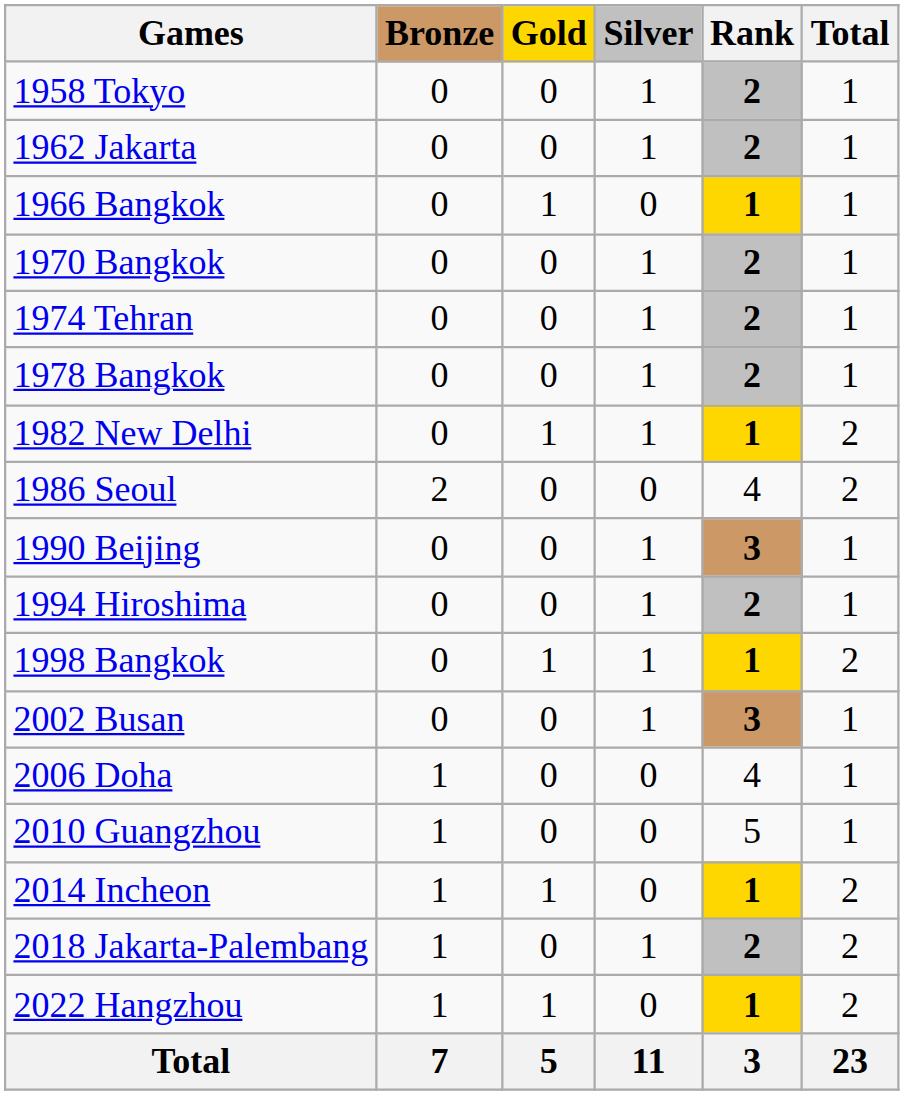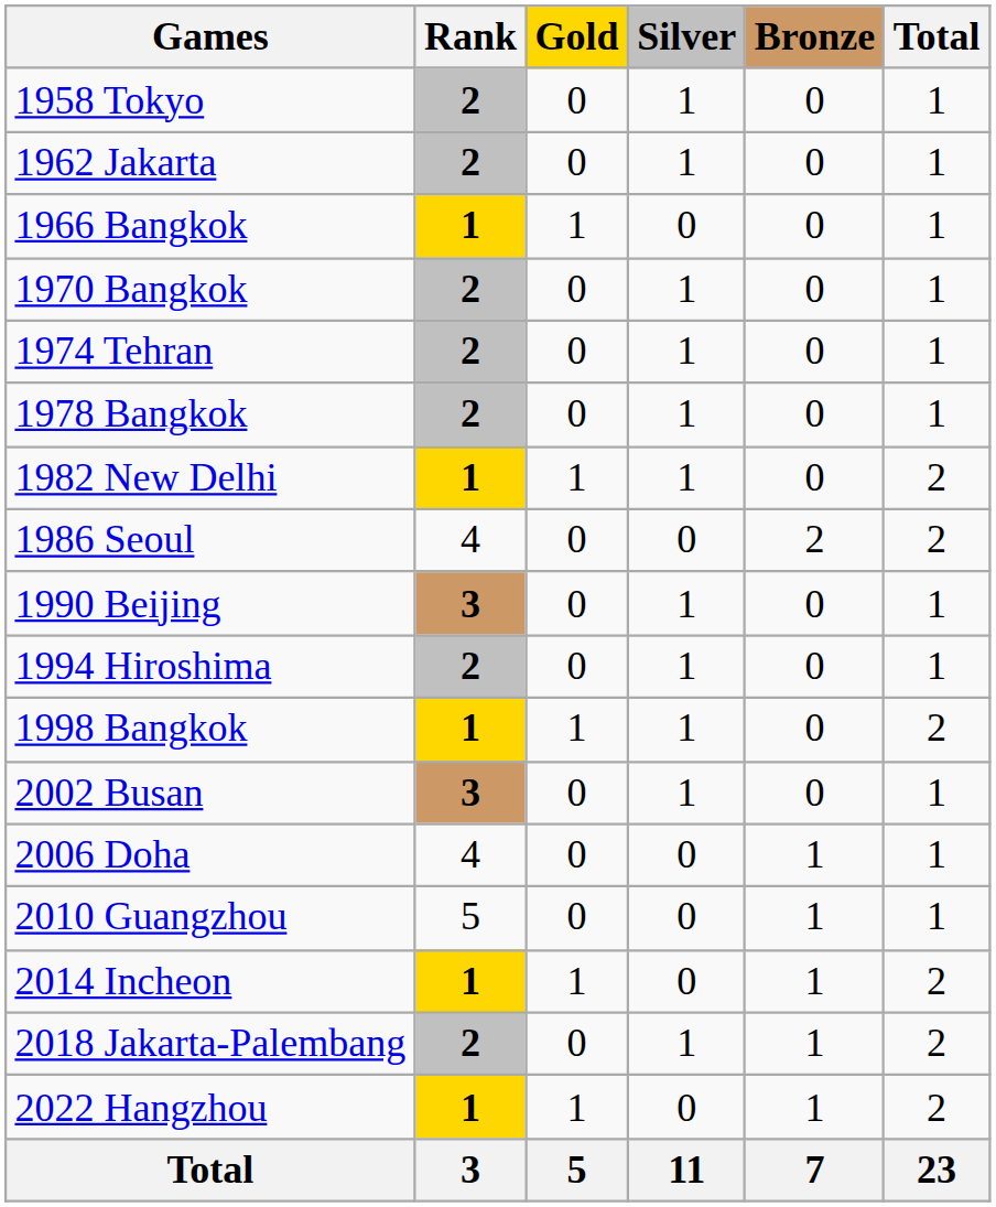 <table class="wikitable sortable" style="text-align:center">
 <tr>
 <th>Games</th>
-<th style="background-color:#c96;">Bronze</th>
+<th>Rank</th>
 <th style="background-color:gold;">Gold</th>
 <th style="background-color:silver;">Silver</th>
-<th>Rank</th>
+<th style="background-color:#c96;">Bronze</th>
 <th>Total</th>
 </tr>
 <tr>
 <td align=left><a href='#'>1958 Tokyo</a></td>
-<td>0</td>
+<td bgcolor=silver><strong>2</strong></td>
 <td>0</td>
 <td>1</td>
-<td bgcolor=silver><strong>2</strong></td>
+<td>0</td>
 <td>1</td>
 </tr>
 <tr>
 <td align=left><a href='#'>1962 Jakarta</a></td>
-<td>0</td>
+<td bgcolor=silver><strong>2</strong></td>
 <td>0</td>
 <td>1</td>
-<td bgcolor=silver><strong>2</strong></td>
+<td>0</td>
 <td>1</td>
 </tr>
 <tr>
 <td align=left><a href='#'>1966 Bangkok</a></td>
-<td>0</td>
+<td bgcolor=gold><strong>1</strong></td>
 <td>1</td>
 <td>0</td>
-<td bgcolor=gold><strong>1</strong></td>
+<td>0</td>
 <td>1</td>
 </tr>
 <tr>
 <td align=left><a href='#'>1970 Bangkok</a></td>
-<td>0</td>
+<td bgcolor=silver><strong>2</strong></td>
 <td>0</td>
 <td>1</td>
-<td bgcolor=silver><strong>2</strong></td>
+<td>0</td>
 <td>1</td>
 </tr>
 <tr>
 <td align=left><a href='#'>1974 Tehran</a></td>
-<td>0</td>
+<td bgcolor=silver><strong>2</strong></td>
 <td>0</td>
 <td>1</td>
-<td bgcolor=silver><strong>2</strong></td>
+<td>0</td>
 <td>1</td>
 </tr>
 <tr>
 <td align=left><a href='#'>1978 Bangkok</a></td>
-<td>0</td>
+<td bgcolor=silver><strong>2</strong></td>
 <td>0</td>
 <td>1</td>
-<td bgcolor=silver><strong>2</strong></td>
+<td>0</td>
 <td>1</td>
 </tr>
 <tr>
 <td align=left><a href='#'>1982 New Delhi</a></td>
-<td>0</td>
+<td bgcolor=gold><strong>1</strong></td>
 <td>1</td>
 <td>1</td>
-<td bgcolor=gold><strong>1</strong></td>
+<td>0</td>
 <td>2</td>
 </tr>
 <tr>
 <td align=left><a href='#'>1986 Seoul</a></td>
-<td>2</td>
+<td>4</td>
 <td>0</td>
 <td>0</td>
-<td>4</td>
+<td>2</td>
 <td>2</td>
 </tr>
 <tr>
 <td align=left><a href='#'>1990 Beijing</a></td>
-<td>0</td>
+<td bgcolor=#c96><strong>3</strong></td>
 <td>0</td>
 <td>1</td>
-<td bgcolor=#c96><strong>3</strong></td>
+<td>0</td>
 <td>1</td>
 </tr>
 <tr>
 <td align=left><a href='#'>1994 Hiroshima</a></td>
-<td>0</td>
+<td bgcolor=silver><strong>2</strong></td>
 <td>0</td>
 <td>1</td>
-<td bgcolor=silver><strong>2</strong></td>
+<td>0</td>
 <td>1</td>
 </tr>
 <tr>
 <td align=left><a href='#'>1998 Bangkok</a></td>
-<td>0</td>
+<td bgcolor=gold><strong>1</strong></td>
 <td>1</td>
 <td>1</td>
-<td bgcolor=gold><strong>1</strong></td>
+<td>0</td>
 <td>2</td>
 </tr>
 <tr>
 <td align=left><a href='#'>2002 Busan</a></td>
-<td>0</td>
+<td bgcolor=#c96><strong>3</strong></td>
 <td>0</td>
 <td>1</td>
-<td bgcolor=#c96><strong>3</strong></td>
+<td>0</td>
 <td>1</td>
 </tr>
 <tr>
 <td align=left><a href='#'>2006 Doha</a></td>
-<td>1</td>
+<td>4</td>
 <td>0</td>
 <td>0</td>
-<td>4</td>
+<td>1</td>
 <td>1</td>
 </tr>
 <tr>
 <td align=left><a href='#'>2010 Guangzhou</a></td>
-<td>1</td>
+<td>5</td>
 <td>0</td>
 <td>0</td>
-<td>5</td>
+<td>1</td>
 <td>1</td>
 </tr>
 <tr>
 <td align=left><a href='#'>2014 Incheon</a></td>
-<td>1</td>
+<td bgcolor=gold><strong>1</strong></td>
 <td>1</td>
 <td>0</td>
-<td bgcolor=gold><strong>1</strong></td>
+<td>1</td>
 <td>2</td>
 </tr>
 <tr>
 <td align=left><a href='#'>2018 Jakarta-Palembang</a></td>
-<td>1</td>
+<td bgcolor=silver><strong>2</strong></td>
 <td>0</td>
 <td>1</td>
-<td bgcolor=silver><strong>2</strong></td>
+<td>1</td>
 <td>2</td>
 </tr>
 <tr>
 <td align=left><a href='#'>2022 Hangzhou</a></td>
-<td>1</td>
+<td bgcolor=gold><strong>1</strong></td>
 <td>1</td>
 <td>0</td>
-<td bgcolor=gold><strong>1</strong></td>
+<td>1</td>
 <td>2</td>
 </tr>
 <tr>
 <th>Total</th>
-<th>7</th>
+<th>3</th>
 <th>5</th>
 <th>11</th>
-<th>3</th>
+<th>7</th>
 <th>23</th>
 </tr>
 </table>
